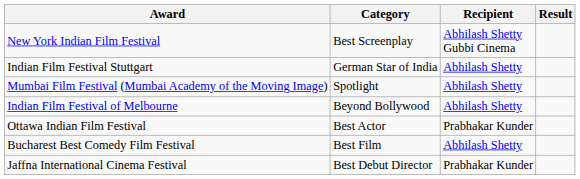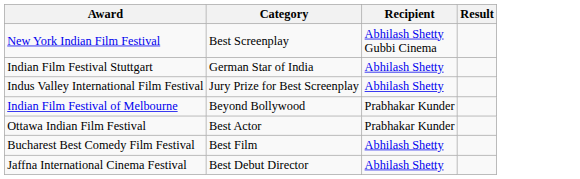 <table class="wikitable">
 <tr>
 <th>Award</th>
 <th>Category</th>
 <th>Recipient</th>
 <th>Result</th>
 </tr>
 <tr>
 <td><a href='#'>New York Indian Film Festival</a></td>
 <td>Best Screenplay</td>
 <td><a href='#'>Abhilash Shetty</a> <br> Gubbi Cinema</td>
 <td></td>
 </tr>
 <tr>
 <td>Indian Film Festival Stuttgart</td>
 <td>German Star of India</td>
 <td><a href='#'>Abhilash Shetty</a></td>
 <td></td>
 </tr>
 <tr>
-<td><a href='#'>Mumbai Film Festival</a> (<a href='#'>Mumbai Academy of the Moving Image</a>)</td>
-<td>Spotlight</td>
+<td>Indus Valley International Film Festival</td>
+<td>Jury Prize for Best Screenplay</td>
 <td><a href='#'>Abhilash Shetty</a></td>
 <td></td>
 </tr>
 <tr>
 <td><a href='#'>Indian Film Festival of Melbourne</a></td>
 <td>Beyond Bollywood</td>
-<td><a href='#'>Abhilash Shetty</a></td>
+<td>Prabhakar Kunder</td>
 <td></td>
 </tr>
 <tr>
 <td>Ottawa Indian Film Festival</td>
 <td>Best Actor</td>
 <td>Prabhakar Kunder</td>
 <td></td>
 </tr>
 <tr>
 <td>Bucharest Best Comedy Film Festival</td>
 <td>Best Film</td>
 <td><a href='#'>Abhilash Shetty</a></td>
 <td></td>
 </tr>
 <tr>
 <td rowspan=2>Jaffna International Cinema Festival</td>
 <td>Best Debut Director</td>
-<td>Prabhakar Kunder</td>
+<td><a href='#'>Abhilash Shetty</a></td>
 <td></td>
 </tr>
 </table>
